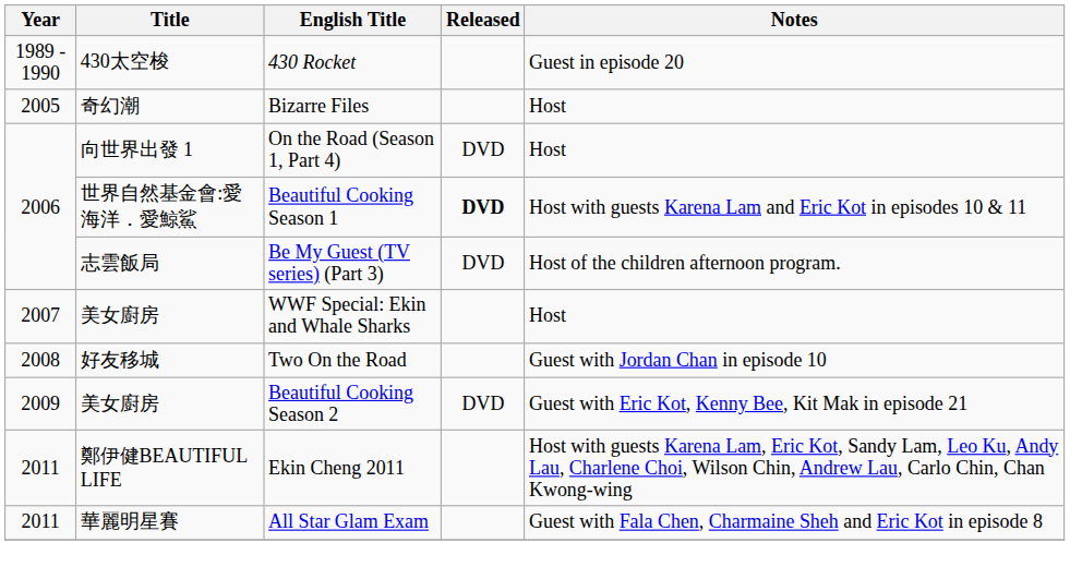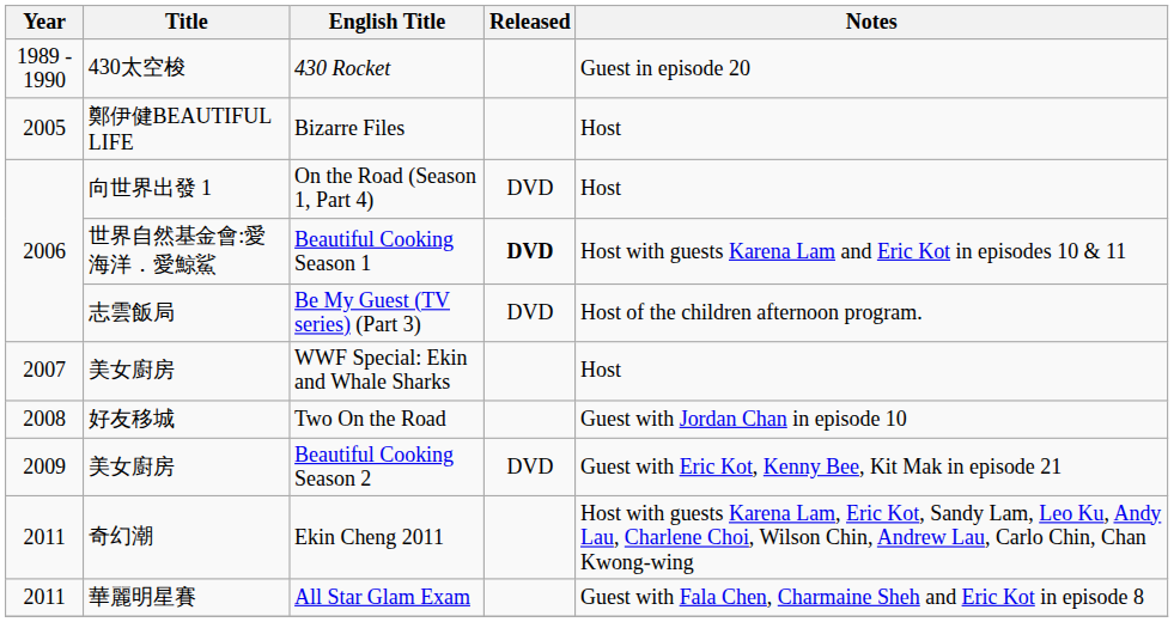 <table class="wikitable">
 <tr>
 <th>Year</th>
 <th>Title</th>
 <th>English Title</th>
 <th>Released</th>
 <th>Notes</th>
 </tr>
 <tr>
 <td style="text-align: center;">1989 - 1990</td>
 <td>430太空梭</td>
 <td><em>430 Rocket</em></td>
 <td></td>
 <td>Guest in episode 20</td>
 </tr>
 <tr>
 <td style="text-align: center;">2005</td>
-<td>奇幻潮</td>
+<td>鄭伊健BEAUTIFUL LIFE</td>
 <td>Bizarre Files</td>
 <td></td>
 <td>Host</td>
 </tr>
 <tr>
 <td style="text-align: center;" rowspan = "3">2006</td>
 <td>向世界出發 1</td>
 <td>On the Road (Season 1, Part 4)</td>
 <td style="text-align: center;">DVD</td>
 <td>Host</td>
 </tr>
 <tr>
 <td>世界自然基金會:愛海洋．愛鯨鯊</td>
 <td><a href='#'>Beautiful Cooking</a> Season 1</td>
 <td style="text-align: center;"><strong>DVD</strong></td>
 <td>Host with guests <a href='#'>Karena Lam</a> and <a href='#'>Eric Kot</a> in episodes 10 & 11</td>
 </tr>
 <tr>
 <td>志雲飯局</td>
 <td><a href='#'>Be My Guest (TV series)</a> (Part 3)</td>
 <td style="text-align: center;">DVD</td>
 <td>Host of the children afternoon program.</td>
 </tr>
 <tr>
 <td style="text-align: center;">2007</td>
 <td>美女廚房</td>
 <td>WWF Special: Ekin and Whale Sharks</td>
 <td></td>
 <td>Host</td>
 </tr>
 <tr>
 <td style="text-align: center;">2008</td>
 <td>好友移城</td>
 <td>Two On the Road</td>
 <td></td>
 <td>Guest with <a href='#'>Jordan Chan</a> in episode 10</td>
 </tr>
 <tr>
 <td style="text-align: center;">2009</td>
 <td>美女廚房</td>
 <td><a href='#'>Beautiful Cooking</a> Season 2</td>
 <td style="text-align: center;">DVD</td>
 <td>Guest with <a href='#'>Eric Kot</a>, <a href='#'>Kenny Bee</a>, Kit Mak in episode 21</td>
 </tr>
 <tr>
 <td style="text-align: center;">2011</td>
-<td>鄭伊健BEAUTIFUL LIFE</td>
+<td>奇幻潮</td>
 <td>Ekin Cheng 2011</td>
 <td></td>
 <td>Host with guests <a href='#'>Karena Lam</a>, <a href='#'>Eric Kot</a>, Sandy Lam, <a href='#'>Leo Ku</a>, <a href='#'>Andy Lau</a>, <a href='#'>Charlene Choi</a>, Wilson Chin, <a href='#'>Andrew Lau</a>, Carlo Chin, Chan Kwong-wing</td>
 </tr>
 <tr>
 <td style="text-align: center;">2011</td>
 <td>華麗明星賽</td>
 <td><a href='#'>All Star Glam Exam</a></td>
 <td></td>
 <td>Guest with <a href='#'>Fala Chen</a>, <a href='#'>Charmaine Sheh</a> and <a href='#'>Eric Kot</a> in episode 8</td>
 </tr>
 <tr>
 </tr>
 </table>
